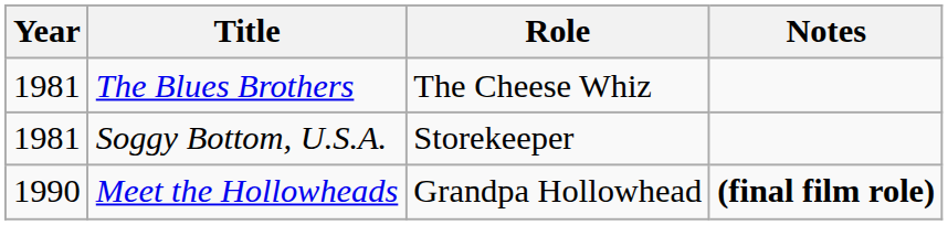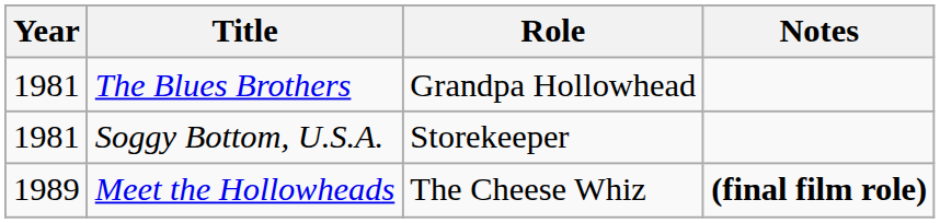 <table class="wikitable">
 <tr>
 <th>Year</th>
 <th>Title</th>
 <th>Role</th>
 <th>Notes</th>
 </tr>
 <tr>
 <td>1981</td>
 <td><em><a href='#'>The Blues Brothers</a></em></td>
-<td>The Cheese Whiz</td>
+<td>Grandpa Hollowhead</td>
 <td></td>
 </tr>
 <tr>
 <td>1981</td>
 <td><em>Soggy Bottom, U.S.A.</em></td>
 <td>Storekeeper</td>
 <td></td>
 </tr>
 <tr>
-<td>1990</td>
+<td>1989</td>
 <td><em><a href='#'>Meet the Hollowheads</a></em></td>
-<td>Grandpa Hollowhead</td>
+<td>The Cheese Whiz</td>
 <td><strong>(final film role)</strong></td>
 </tr>
 </table>
